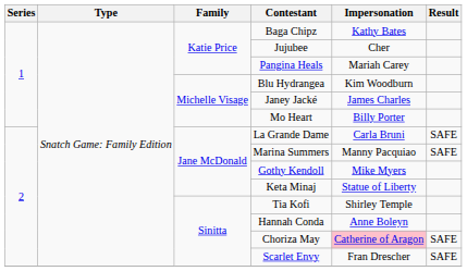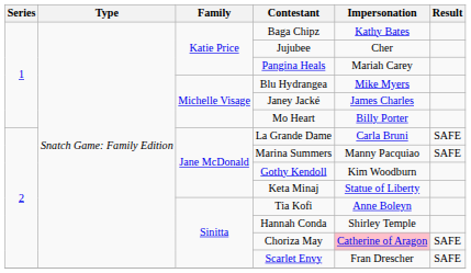 <table class="wikitable" style="text-align:center">
 <tr>
 <th>Series</th>
 <th>Type</th>
 <th>Family</th>
 <th>Contestant</th>
 <th>Impersonation</th>
 <th>Result</th>
 </tr>
 <tr>
 <td rowspan="6"><a href='#'>1</a></td>
 <td rowspan="14"><em>Snatch Game: Family Edition</em></td>
 <td rowspan="3"><a href='#'>Katie Price</a></td>
 <td>Baga Chipz</td>
 <td><a href='#'>Kathy Bates</a></td>
 <td></td>
 </tr>
 <tr>
 <td>Jujubee</td>
 <td>Cher</td>
 <td></td>
 </tr>
 <tr>
 <td><a href='#'>Pangina Heals</a></td>
 <td>Mariah Carey</td>
 <td></td>
 </tr>
 <tr>
 <td rowspan="3" nowrap><a href='#'>Michelle Visage</a></td>
 <td>Blu Hydrangea</td>
-<td>Kim Woodburn</td>
+<td><a href='#'>Mike Myers</a></td>
 <td></td>
 </tr>
 <tr>
 <td>Janey Jacké</td>
 <td><a href='#'>James Charles</a></td>
 <td></td>
 </tr>
 <tr>
 <td>Mo Heart</td>
 <td><a href='#'>Billy Porter</a></td>
 <td></td>
 </tr>
 <tr>
 <td rowspan="8"><a href='#'>2</a></td>
 <td rowspan="4"><a href='#'>Jane McDonald</a></td>
 <td>La Grande Dame</td>
 <td><a href='#'>Carla Bruni</a></td>
 <td>SAFE</td>
 </tr>
 <tr>
 <td nowrap>Marina Summers</td>
 <td>Manny Pacquiao</td>
 <td>SAFE</td>
 </tr>
 <tr>
 <td><a href='#'>Gothy Kendoll</a></td>
-<td><a href='#'>Mike Myers</a></td>
+<td>Kim Woodburn</td>
 <td></td>
 </tr>
 <tr>
 <td>Keta Minaj</td>
 <td><a href='#'>Statue of Liberty</a></td>
 <td></td>
 </tr>
 <tr>
 <td rowspan="4"><a href='#'>Sinitta</a></td>
 <td>Tia Kofi</td>
-<td>Shirley Temple</td>
+<td><a href='#'>Anne Boleyn</a></td>
 <td></td>
 </tr>
 <tr>
 <td>Hannah Conda</td>
-<td><a href='#'>Anne Boleyn</a></td>
+<td>Shirley Temple</td>
 <td></td>
 </tr>
 <tr>
 <td>Choriza May</td>
 <td nowrap style="background: pink;"><a href='#'>Catherine of Aragon</a></td>
 <td>SAFE</td>
 </tr>
 <tr>
 <td><a href='#'>Scarlet Envy</a></td>
 <td>Fran Drescher</td>
 <td>SAFE</td>
 </tr>
 <tr>
 </tr>
 </table>
